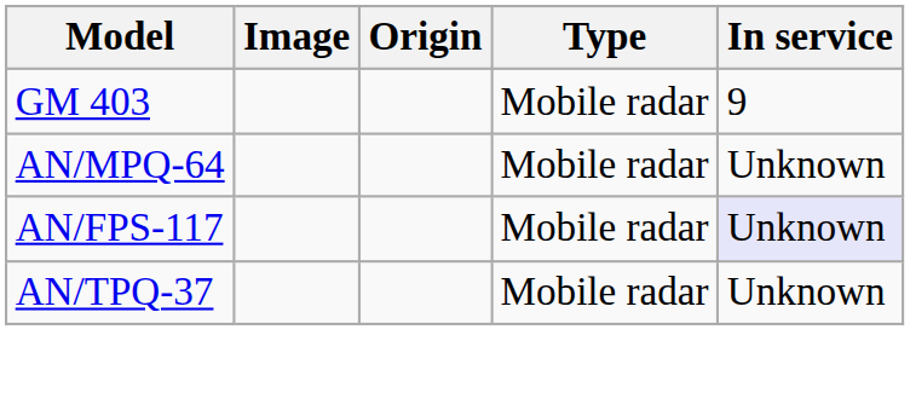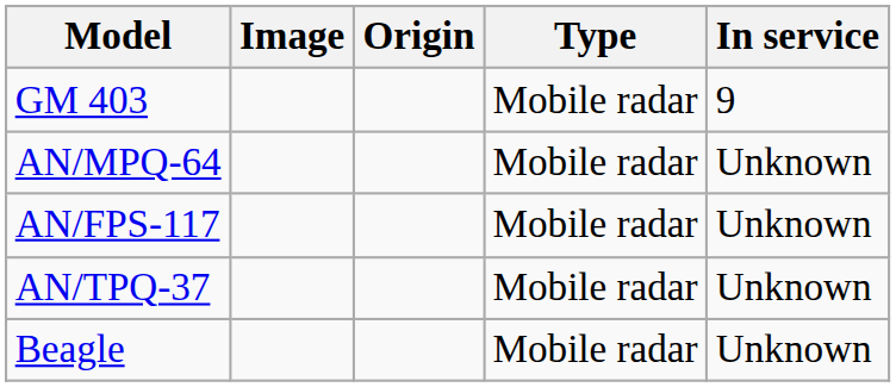 <table class="wikitable">
 <tr>
 <th>Model</th>
 <th>Image</th>
 <th>Origin</th>
 <th>Type</th>
 <th>In service</th>
 </tr>
 <tr>
 <td><a href='#'>GM 403</a></td>
 <td></td>
 <td></td>
 <td>Mobile radar</td>
 <td>9</td>
 </tr>
 <tr>
 <td><a href='#'>AN/MPQ-64</a></td>
 <td></td>
 <td></td>
 <td>Mobile radar</td>
 <td>Unknown</td>
 </tr>
 <tr>
 <td><a href='#'>AN/FPS-117</a></td>
 <td></td>
 <td></td>
 <td>Mobile radar</td>
-<td style="background: lavender;">Unknown</td>
+<td>Unknown</td>
 </tr>
 <tr>
 <td><a href='#'>AN/TPQ-37</a></td>
 <td></td>
 <td></td>
 <td>Mobile radar</td>
 <td>Unknown</td>
 </tr>
+<tr>
+<td><a href='#'>Beagle</a></td>
+<td></td>
+<td></td>
+<td>Mobile radar</td>
+<td>Unknown</td>
+</tr>
 </table>
